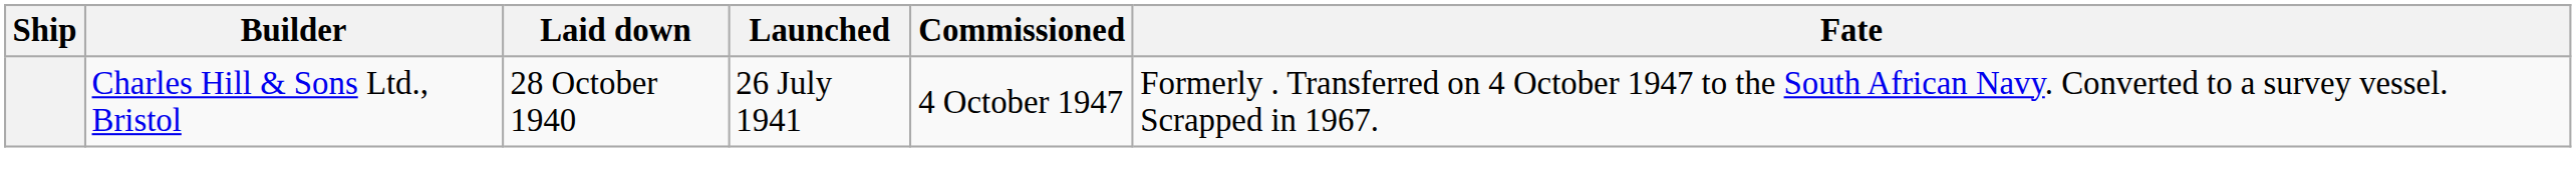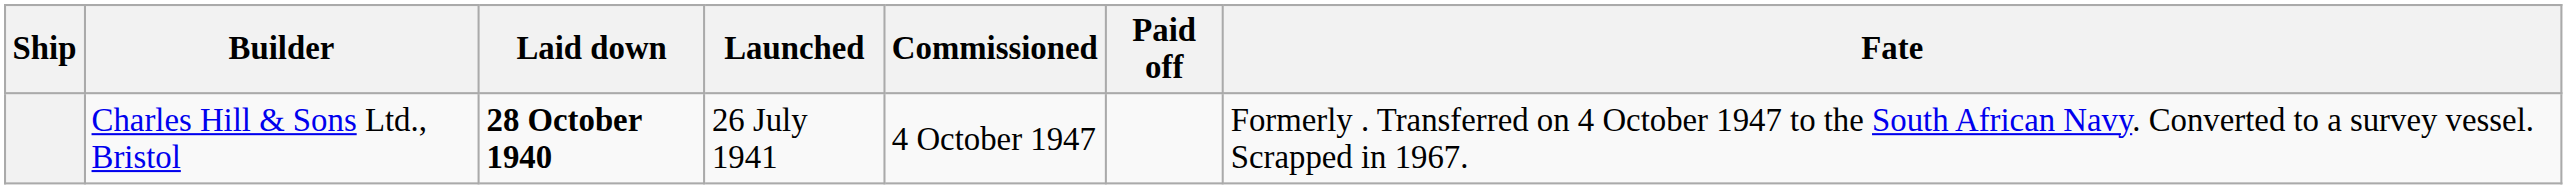 <table class="wikitable plainrowheaders">
 <tr>
 <th scope="col">Ship</th>
 <th scope="col">Builder</th>
 <th scope="col">Laid down</th>
 <th scope="col">Launched</th>
 <th scope="col">Commissioned</th>
+<th scope="col">Paid off</th>
 <th scope="col">Fate</th>
 </tr>
 <tr>
 <th scope="row"></th>
 <td><a href='#'>Charles Hill & Sons</a> Ltd., <a href='#'>Bristol</a></td>
-<td>28 October 1940</td>
+<td><strong>28 October 1940</strong></td>
 <td>26 July 1941</td>
 <td>4 October 1947</td>
+<td></td>
 <td>Formerly . Transferred on 4 October 1947 to the <a href='#'>South African Navy</a>. Converted to a survey vessel. Scrapped in 1967.</td>
 </tr>
 </table>
